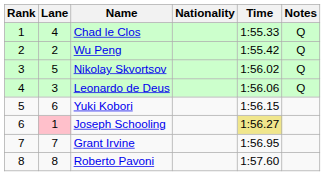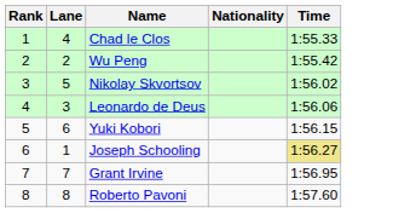 <table class="wikitable sortable" style="text-align:center">
 <tr>
 <th>Rank</th>
 <th>Lane</th>
 <th>Name</th>
 <th>Nationality</th>
 <th>Time</th>
-<th>Notes</th>
 </tr>
 <tr bgcolor=ccffcc>
 <td>1</td>
 <td>4</td>
 <td align=left><a href='#'>Chad le Clos</a></td>
 <td align=left></td>
 <td>1:55.33</td>
-<td>Q</td>
 </tr>
 <tr bgcolor=ccffcc>
 <td>2</td>
 <td>2</td>
 <td align=left><a href='#'>Wu Peng</a></td>
 <td align=left></td>
 <td>1:55.42</td>
-<td>Q</td>
 </tr>
 <tr bgcolor=ccffcc>
 <td>3</td>
 <td>5</td>
 <td align=left><a href='#'>Nikolay Skvortsov</a></td>
 <td align=left></td>
 <td>1:56.02</td>
-<td>Q</td>
 </tr>
 <tr bgcolor=ccffcc>
 <td>4</td>
 <td>3</td>
 <td align=left><a href='#'>Leonardo de Deus</a></td>
 <td align=left></td>
 <td>1:56.06</td>
-<td>Q</td>
 </tr>
 <tr>
 <td>5</td>
 <td>6</td>
 <td align=left><a href='#'>Yuki Kobori</a></td>
 <td align=left></td>
 <td>1:56.15</td>
-<td></td>
 </tr>
 <tr>
 <td>6</td>
-<td style="background: pink;">1</td>
+<td>1</td>
 <td align=left><a href='#'>Joseph Schooling</a></td>
 <td align=left></td>
 <td style="background: khaki;">1:56.27</td>
-<td></td>
 </tr>
 <tr>
 <td>7</td>
 <td>7</td>
 <td align=left><a href='#'>Grant Irvine</a></td>
 <td align=left></td>
 <td>1:56.95</td>
-<td></td>
 </tr>
 <tr>
 <td>8</td>
 <td>8</td>
 <td align=left><a href='#'>Roberto Pavoni</a></td>
 <td align=left></td>
 <td>1:57.60</td>
-<td></td>
 </tr>
 </table>
